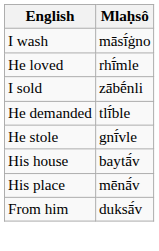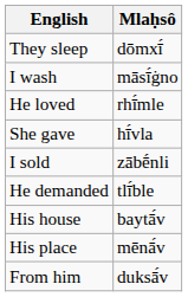 <table class="wikitable">
 <tr>
 <th>English</th>
 <th>Mlaḥsô</th>
+</tr>
+<tr>
+<td>They sleep</td>
+<td>dōmxī́</td>
 </tr>
 <tr>
 <td>I wash</td>
 <td>māsī́ġno</td>
 </tr>
 <tr>
 <td>He loved</td>
 <td>rhī́mle</td>
 </tr>
 <tr>
+<td>She gave</td>
+<td>hī́vla</td>
+</tr>
+<tr>
 <td>I sold</td>
 <td>zābḗnli</td>
 </tr>
 <tr>
 <td>He demanded</td>
 <td>tlī́ble</td>
-</tr>
-<tr>
-<td>He stole</td>
-<td>gnī́vle</td>
 </tr>
 <tr>
 <td>His house</td>
 <td>baytā́v</td>
 </tr>
 <tr>
 <td>His place</td>
 <td>mēnā́v</td>
 </tr>
 <tr>
 <td>From him</td>
 <td>duksā́v</td>
 </tr>
 </table>
